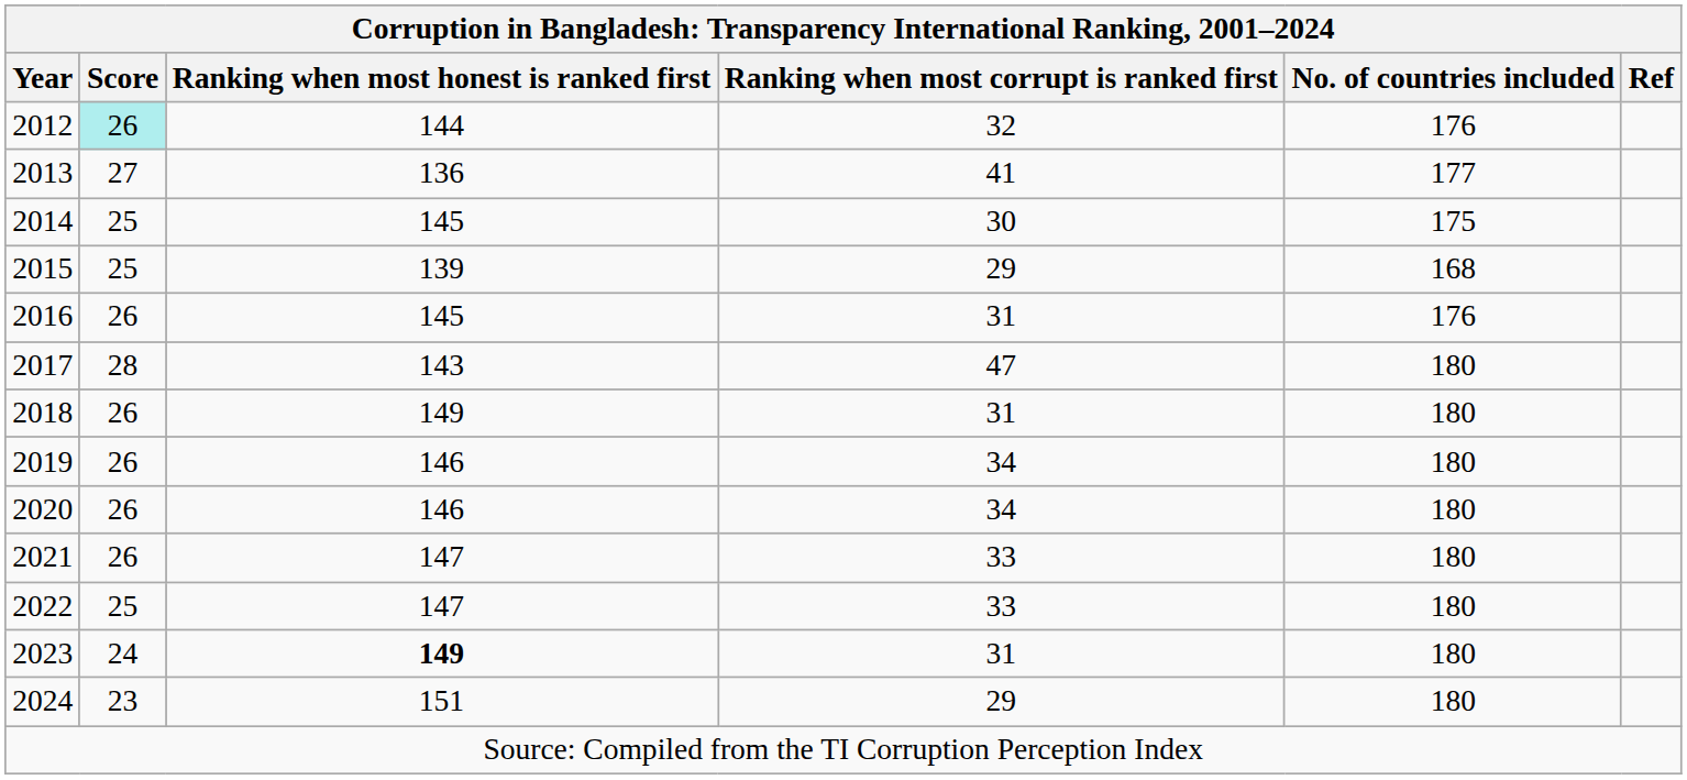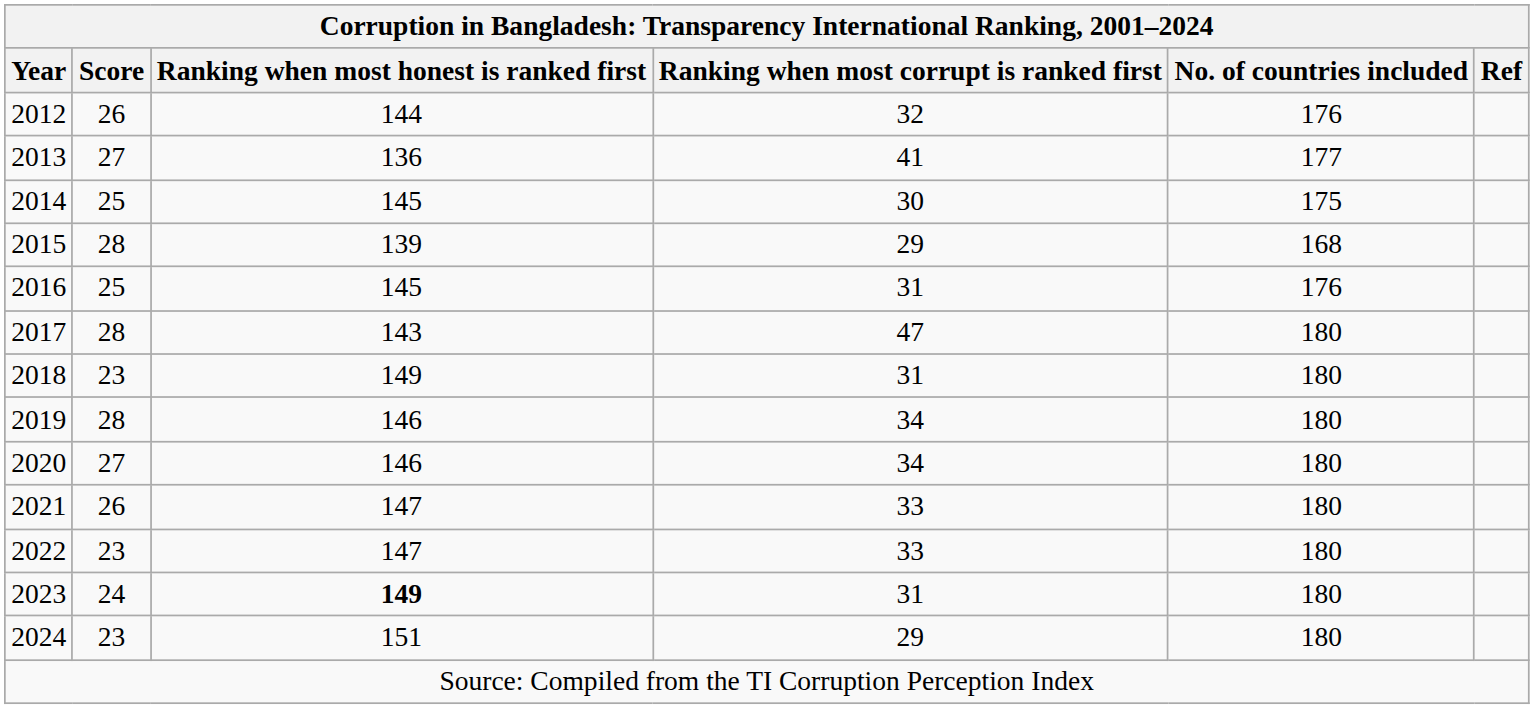 <table class="wikitable" style="text-align: center">
 <tr>
 <th colspan="6">Corruption in Bangladesh: Transparency International Ranking, 2001–2024</th>
 </tr>
 <tr>
 <th>Year</th>
 <th>Score</th>
 <th>Ranking when most honest is ranked first</th>
 <th>Ranking when most corrupt is ranked first</th>
 <th>No. of countries included</th>
 <th>Ref</th>
 </tr>
 <tr>
 <td>2012</td>
-<td style="background: paleturquoise;">26</td>
+<td>26</td>
 <td>144</td>
 <td>32</td>
 <td>176</td>
 <td></td>
 </tr>
 <tr>
 <td>2013</td>
 <td>27</td>
 <td>136</td>
 <td>41</td>
 <td>177</td>
 <td></td>
 </tr>
 <tr>
 <td>2014</td>
 <td>25</td>
 <td>145</td>
 <td>30</td>
 <td>175</td>
 <td></td>
 </tr>
 <tr>
 <td>2015</td>
-<td>25</td>
+<td>28</td>
 <td>139</td>
 <td>29</td>
 <td>168</td>
 <td></td>
 </tr>
 <tr>
 <td>2016</td>
-<td>26</td>
+<td>25</td>
 <td>145</td>
 <td>31</td>
 <td>176</td>
 <td></td>
 </tr>
 <tr>
 <td>2017</td>
 <td>28</td>
 <td>143</td>
 <td>47</td>
 <td>180</td>
 <td></td>
 </tr>
 <tr>
 <td>2018</td>
-<td>26</td>
+<td>23</td>
 <td>149</td>
 <td>31</td>
 <td>180</td>
 <td></td>
 </tr>
 <tr>
 <td>2019</td>
-<td>26</td>
+<td>28</td>
 <td>146</td>
 <td>34</td>
 <td>180</td>
 <td></td>
 </tr>
 <tr>
 <td>2020</td>
-<td>26</td>
+<td>27</td>
 <td>146</td>
 <td>34</td>
 <td>180</td>
 <td></td>
 </tr>
 <tr>
 <td>2021</td>
 <td>26</td>
 <td>147</td>
 <td>33</td>
 <td>180</td>
 <td></td>
 </tr>
 <tr>
 <td>2022</td>
-<td>25</td>
+<td>23</td>
 <td>147</td>
 <td>33</td>
 <td>180</td>
 <td></td>
 </tr>
 <tr>
 <td>2023</td>
 <td>24</td>
 <td><strong>149</strong></td>
 <td>31</td>
 <td>180</td>
 <td></td>
 </tr>
 <tr>
 <td>2024</td>
 <td>23</td>
 <td>151</td>
 <td>29</td>
 <td>180</td>
 <td></td>
 </tr>
 <tr>
 <td colspan="6">Source: Compiled from the TI Corruption Perception Index</td>
 </tr>
 </table>
